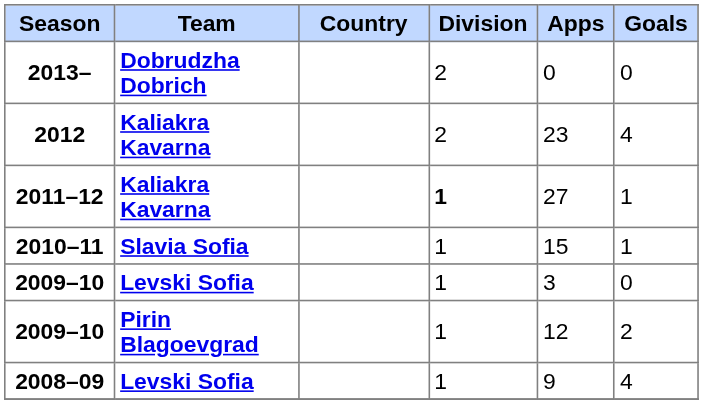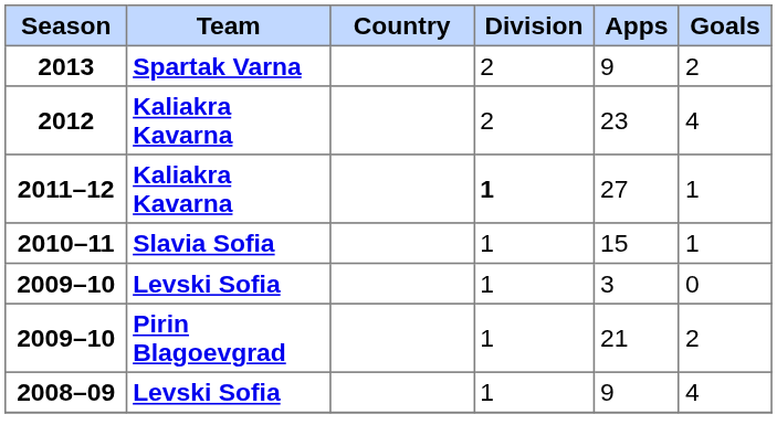 <table border="1" cellpadding="3" cellspacing="0" style="border-collapse:collapse; font-size:90%; width:70%;">
 <tr style="background:#c1d8ff; text-align:center;">
 <th width=10%>Season</th>
 <th width=20%>Team</th>
 <th width=15%>Country</th>
 <th width=5%>Division</th>
 <th width=5%>Apps</th>
 <th width=5%>Goals</th>
 </tr>
 <tr>
-<td align=center><strong>2013–</strong></td>
-<td><strong><a href='#'>Dobrudzha Dobrich</a></strong></td>
+<td align=center><strong>2013</strong></td>
+<td><strong><a href='#'>Spartak Varna</a></strong></td>
 <td></td>
 <td>2</td>
-<td>0</td>
-<td>0</td>
+<td>9</td>
+<td>2</td>
 </tr>
 <tr>
 <td align=center><strong>2012</strong></td>
 <td><strong><a href='#'>Kaliakra Kavarna</a></strong></td>
 <td></td>
 <td>2</td>
 <td>23</td>
 <td>4</td>
 </tr>
 <tr>
 <td align=center><strong>2011–12</strong></td>
 <td><strong><a href='#'>Kaliakra Kavarna</a></strong></td>
 <td></td>
 <td><strong>1</strong></td>
 <td>27</td>
 <td>1</td>
 </tr>
 <tr>
 <td align=center><strong>2010–11</strong></td>
 <td><strong><a href='#'>Slavia Sofia</a></strong></td>
 <td></td>
 <td>1</td>
 <td>15</td>
 <td>1</td>
 </tr>
 <tr>
 <td align=center><strong>2009–10</strong></td>
 <td><strong><a href='#'>Levski Sofia</a></strong></td>
 <td></td>
 <td>1</td>
 <td>3</td>
 <td>0</td>
 </tr>
 <tr>
 <td align=center><strong>2009–10</strong></td>
 <td><strong><a href='#'>Pirin Blagoevgrad</a></strong></td>
 <td></td>
 <td>1</td>
-<td>12</td>
+<td>21</td>
 <td>2</td>
 </tr>
 <tr>
 <td align=center><strong>2008–09</strong></td>
 <td><strong><a href='#'>Levski Sofia</a></strong></td>
 <td></td>
 <td>1</td>
 <td>9</td>
 <td>4</td>
 </tr>
 <tr>
 </tr>
 </table>
